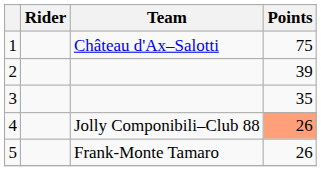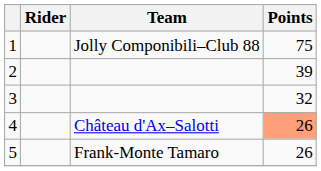 <table class="wikitable">
 <tr>
 <th></th>
 <th>Rider</th>
 <th>Team</th>
 <th>Points</th>
 </tr>
 <tr>
 <td>1</td>
 <td></td>
-<td><a href='#'>Château d'Ax–Salotti</a></td>
+<td>Jolly Componibili–Club 88</td>
 <td align=right>75</td>
 </tr>
 <tr>
 <td>2</td>
 <td></td>
 <td></td>
 <td align=right>39</td>
 </tr>
 <tr>
 <td>3</td>
 <td></td>
 <td></td>
-<td align=right>35</td>
+<td align=right>32</td>
 </tr>
 <tr>
 <td>4</td>
 <td>  </td>
-<td>Jolly Componibili–Club 88</td>
+<td><a href='#'>Château d'Ax–Salotti</a></td>
 <td align=right style="background: lightsalmon;">26</td>
 </tr>
 <tr>
 <td>5</td>
 <td></td>
 <td>Frank-Monte Tamaro</td>
 <td align=right>26</td>
 </tr>
 <tr>
 </tr>
 </table>
